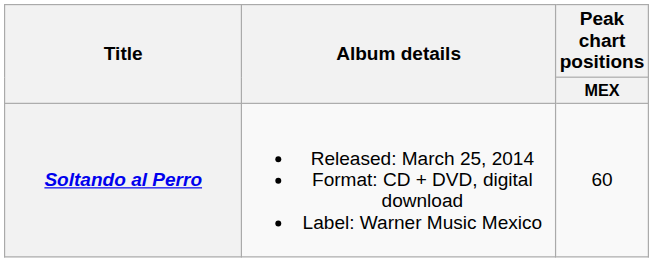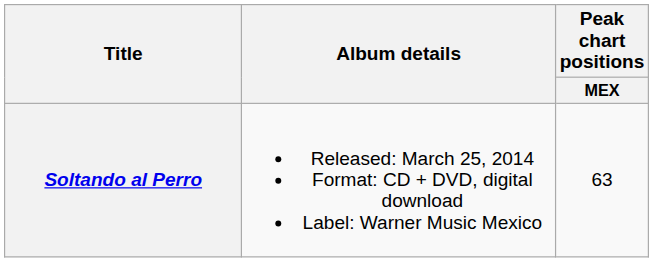 <table class="wikitable plainrowheaders" style="text-align:center;" border="1">
 <tr>
 <th scope="col" rowspan="2" style="width:12em;">Title</th>
 <th scope="col" rowspan="2" style="width:16em;">Album details</th>
 <th scope="col">Peak chart positions</th>
 </tr>
 <tr>
 <th scope="col" style="width:3em;font-size:85%;">MEX</th>
 </tr>
 <tr>
 <th scope="row"><em><a href='#'>Soltando al Perro</a></em></th>
 <td><br><ul><li>Released: March 25, 2014</li><li>Format: CD + DVD, digital download</li><li>Label: Warner Music Mexico</li></ul></td>
-<td>60</td>
+<td>63</td>
 </tr>
 </table>
